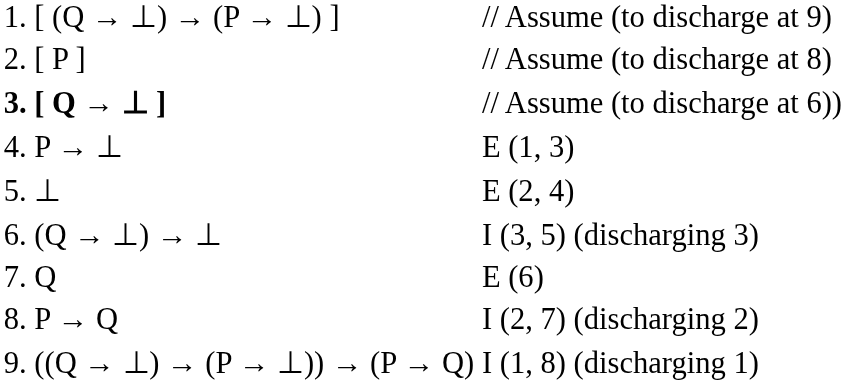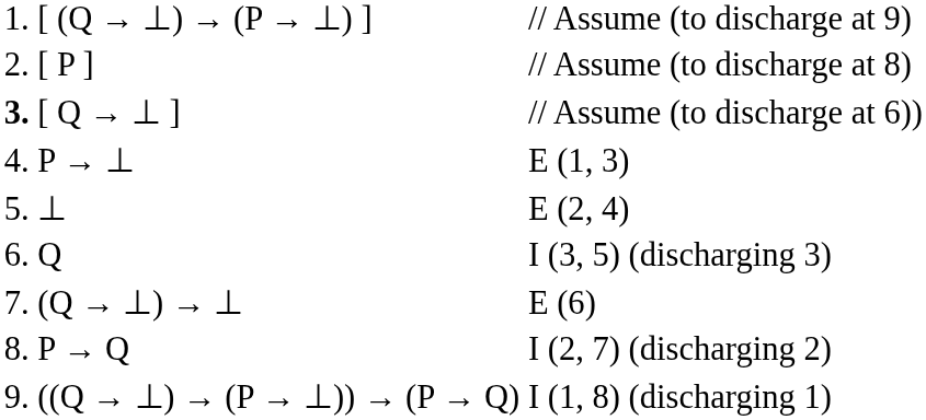 <table>
 <tr>
 <td>1.</td>
 <td>[ (Q → ⊥) → (P → ⊥) ]</td>
 <td>// Assume (to discharge at 9)</td>
 </tr>
 <tr>
 <td>2.</td>
 <td>[ P ]</td>
 <td>// Assume (to discharge at 8)</td>
 </tr>
 <tr>
 <td><strong>3.</strong></td>
-<td><strong>[ Q → ⊥ ]</strong></td>
+<td>[ Q → ⊥ ]</td>
 <td>// Assume (to discharge at 6))</td>
 </tr>
 <tr>
 <td>4.</td>
 <td>P → ⊥</td>
 <td>E (1, 3)</td>
 </tr>
 <tr>
 <td>5.</td>
 <td>⊥</td>
 <td>E (2, 4)</td>
 </tr>
 <tr>
 <td>6.</td>
-<td>(Q → ⊥) → ⊥</td>
+<td>Q</td>
 <td>I (3, 5) (discharging 3)</td>
 </tr>
 <tr>
 <td>7.</td>
-<td>Q</td>
+<td>(Q → ⊥) → ⊥</td>
 <td>E (6)</td>
 </tr>
 <tr>
 <td>8.</td>
 <td>P → Q</td>
 <td>I (2, 7) (discharging 2)</td>
 </tr>
 <tr>
 <td>9.</td>
 <td>((Q → ⊥) → (P → ⊥)) → (P → Q)</td>
 <td>I (1, 8) (discharging 1)</td>
 </tr>
 </table>
